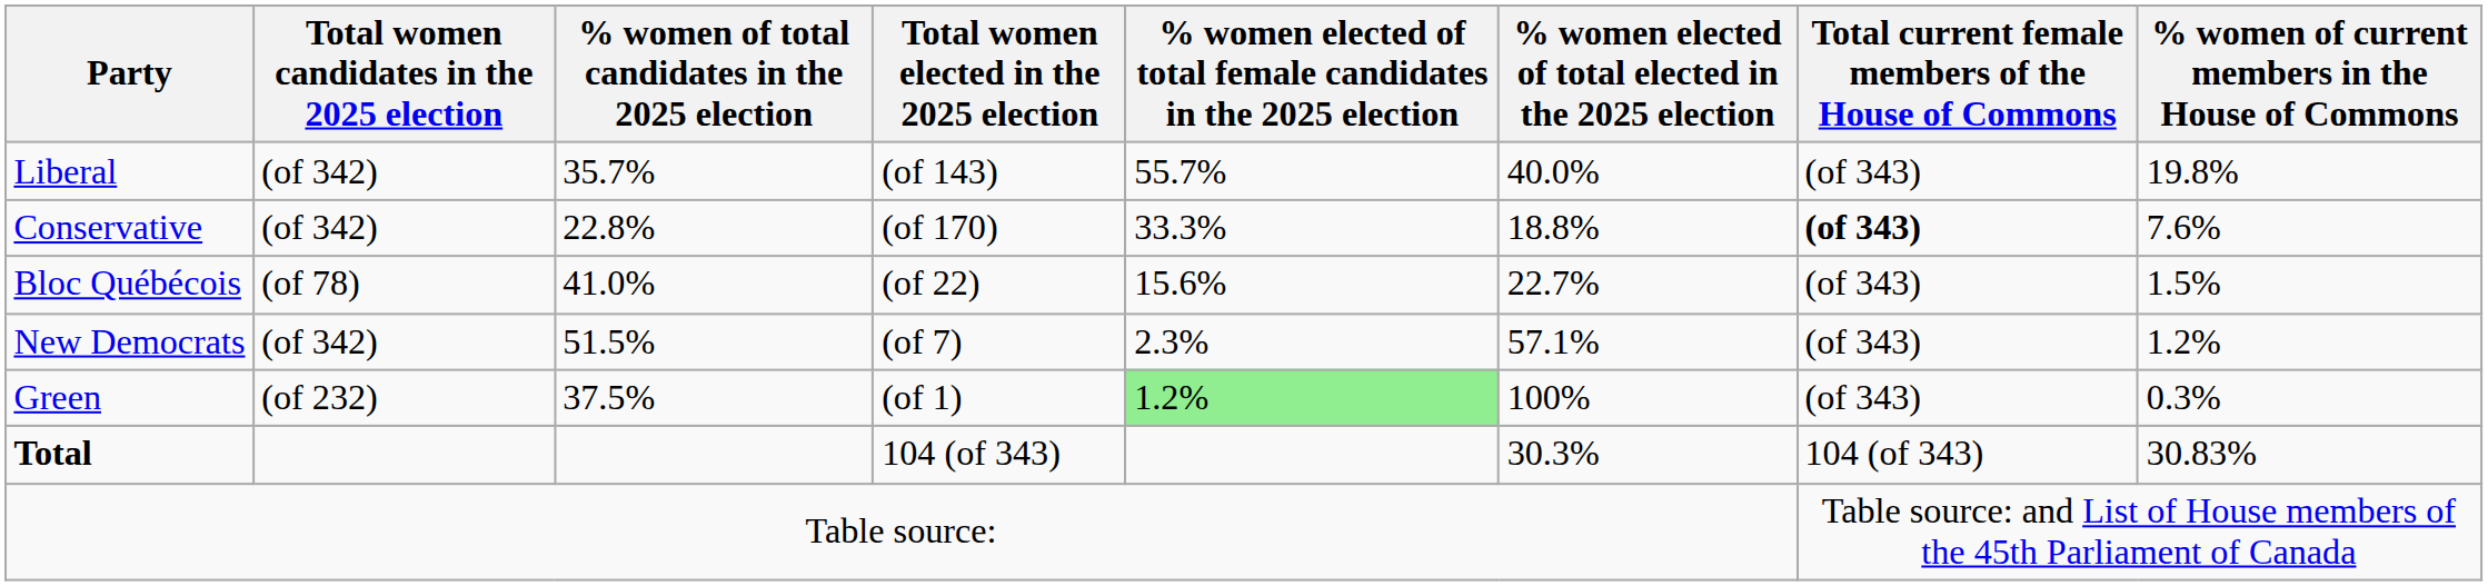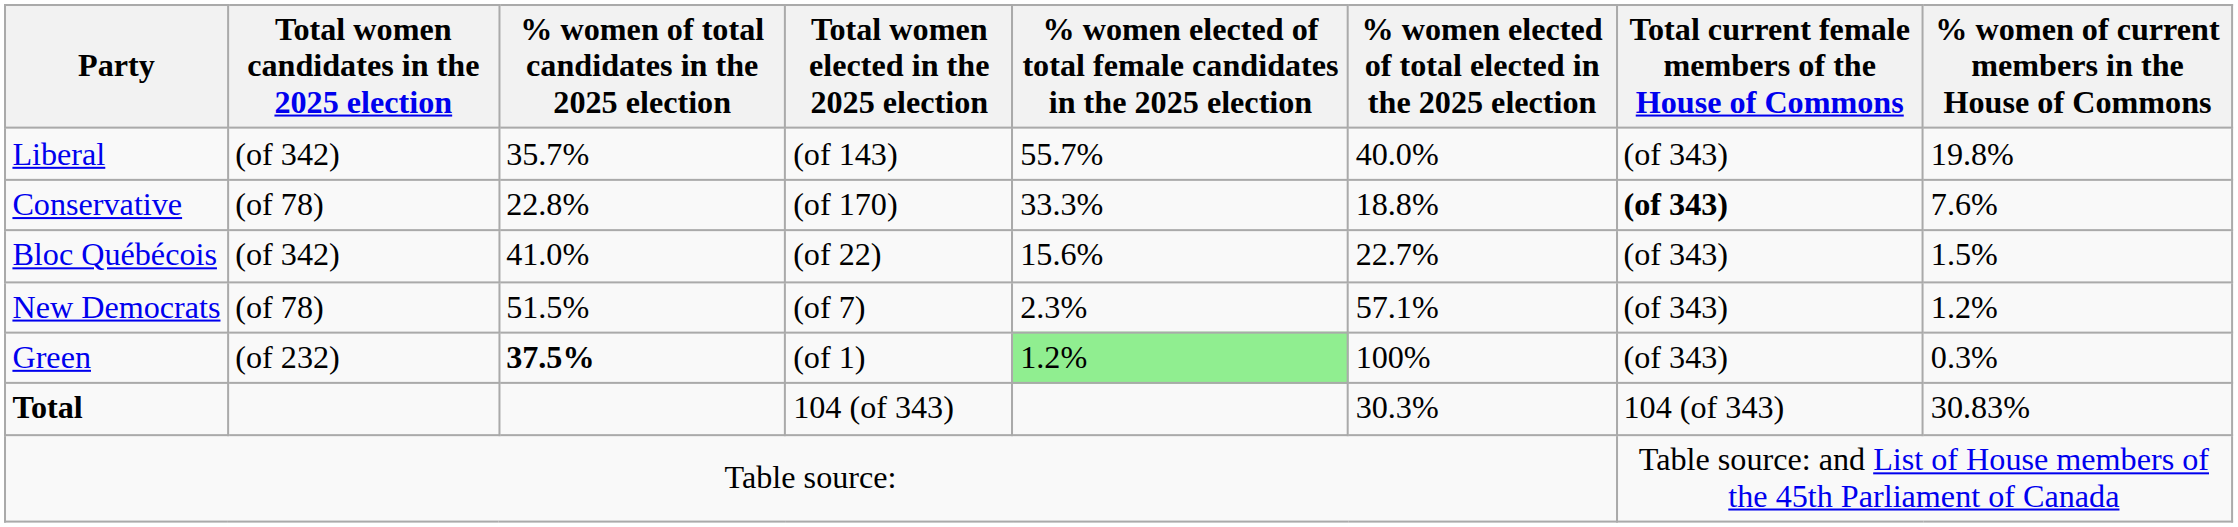 <table class="wikitable sortable" style="width:70%;">
 <tr>
 <th>Party</th>
 <th>Total women candidates in the <a href='#'>2025 election</a></th>
 <th>% women of total candidates in the 2025 election</th>
 <th>Total women elected in the 2025 election</th>
 <th>% women elected of total female candidates in the 2025 election</th>
 <th>% women elected of total elected in the 2025 election</th>
 <th>Total current female members of the <a href='#'>House of Commons</a></th>
 <th>% women of current members in the House of Commons</th>
 </tr>
 <tr>
 <td><a href='#'>Liberal</a></td>
 <td> (of 342)</td>
 <td>35.7%</td>
 <td> (of 143)</td>
 <td>55.7%</td>
 <td>40.0%</td>
 <td> (of 343)</td>
 <td>19.8%</td>
 </tr>
 <tr>
 <td><a href='#'>Conservative</a></td>
-<td> (of 342)</td>
+<td> (of 78)</td>
 <td>22.8%</td>
 <td> (of 170)</td>
 <td>33.3%</td>
 <td>18.8%</td>
 <td><strong> (of 343)</strong></td>
 <td>7.6%</td>
 </tr>
 <tr>
 <td><a href='#'>Bloc&nbsp;Québécois</a></td>
-<td> (of 78)</td>
+<td> (of 342)</td>
 <td>41.0%</td>
 <td> (of 22)</td>
 <td>15.6%</td>
 <td>22.7%</td>
 <td> (of 343)</td>
 <td>1.5%</td>
 </tr>
 <tr>
 <td><a href='#'>New Democrats</a></td>
-<td> (of 342)</td>
+<td> (of 78)</td>
 <td>51.5%</td>
 <td> (of 7)</td>
 <td>2.3%</td>
 <td>57.1%</td>
 <td> (of 343)</td>
 <td>1.2%</td>
 </tr>
 <tr>
 <td><a href='#'>Green</a></td>
 <td> (of 232)</td>
-<td>37.5%</td>
+<td><strong>37.5%</strong></td>
 <td> (of 1)</td>
 <td style="background: lightgreen;">1.2%</td>
 <td>100%</td>
 <td> (of 343)</td>
 <td>0.3%</td>
 </tr>
 <tr class="sortbottom">
 <td><strong>Total</strong></td>
 <td></td>
 <td></td>
 <td>104 (of 343)</td>
 <td></td>
 <td>30.3%</td>
 <td>104 (of 343)</td>
 <td>30.83%</td>
 </tr>
 <tr class="sortbottom">
 <td colspan="6" style="text-align:center;">Table source:</td>
 <td colspan="2" style="text-align:center;">Table source: and <a href='#'>List of House members of the 45th Parliament of Canada</a></td>
 </tr>
 </table>
